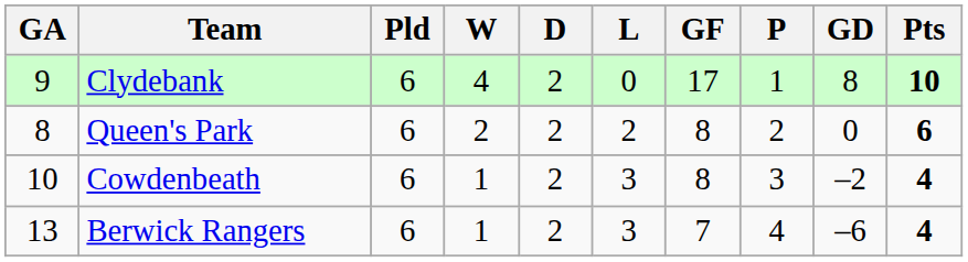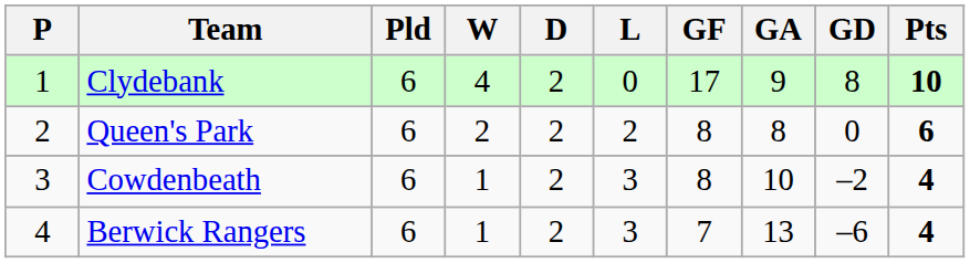 <table class="wikitable" style="text-align: center;">
 <tr>
-<th width=30>GA</th>
+<th width=30>P</th>
 <th width=140>Team</th>
 <th width=30>Pld</th>
 <th width=30>W</th>
 <th width=30>D</th>
 <th width=30>L</th>
 <th width=30>GF</th>
-<th width=30>P</th>
+<th width=30>GA</th>
 <th width=30>GD</th>
 <th width=30>Pts</th>
 </tr>
 <tr style="background:#ccffcc;">
-<td>9</td>
+<td>1</td>
 <td align=left><a href='#'>Clydebank</a></td>
 <td>6</td>
 <td>4</td>
 <td>2</td>
 <td>0</td>
 <td>17</td>
-<td>1</td>
+<td>9</td>
 <td>8</td>
 <td><strong>10</strong></td>
 </tr>
 <tr>
-<td>8</td>
+<td>2</td>
 <td align=left><a href='#'>Queen's Park</a></td>
 <td>6</td>
 <td>2</td>
 <td>2</td>
 <td>2</td>
 <td>8</td>
-<td>2</td>
+<td>8</td>
 <td>0</td>
 <td><strong>6</strong></td>
 </tr>
 <tr>
-<td>10</td>
+<td>3</td>
 <td align=left><a href='#'>Cowdenbeath</a></td>
 <td>6</td>
 <td>1</td>
 <td>2</td>
 <td>3</td>
 <td>8</td>
-<td>3</td>
+<td>10</td>
 <td>–2</td>
 <td><strong>4</strong></td>
 </tr>
 <tr>
-<td>13</td>
+<td>4</td>
 <td align=left><a href='#'>Berwick Rangers</a></td>
 <td>6</td>
 <td>1</td>
 <td>2</td>
 <td>3</td>
 <td>7</td>
-<td>4</td>
+<td>13</td>
 <td>–6</td>
 <td><strong>4</strong></td>
 </tr>
 </table>
